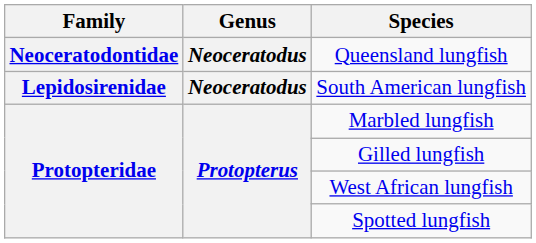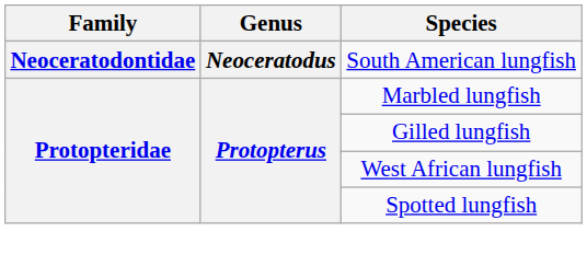 <table class="wikitable">
 <tr>
 <th>Family</th>
 <th>Genus</th>
 <th>Species</th>
 </tr>
 <tr>
 <th><a href='#'>Neoceratodontidae</a></th>
-<th><em>Neoceratodus</em></th>
-<td align=center><a href='#'>Queensland lungfish</a></td>
-</tr>
-<tr>
-<th><a href='#'>Lepidosirenidae</a></th>
 <th><em>Neoceratodus</em></th>
 <td align=center><a href='#'>South American lungfish</a></td>
 </tr>
 <tr>
 <th rowspan="4"><a href='#'>Protopteridae</a></th>
 <th rowspan="4"><em><a href='#'>Protopterus</a></em></th>
 <td align=center><a href='#'>Marbled lungfish</a></td>
 </tr>
 <tr>
 <td align=center><a href='#'>Gilled lungfish</a></td>
 </tr>
 <tr>
 <td align=center><a href='#'>West African lungfish</a></td>
 </tr>
 <tr>
 <td align=center><a href='#'>Spotted lungfish</a></td>
 </tr>
 </table>
